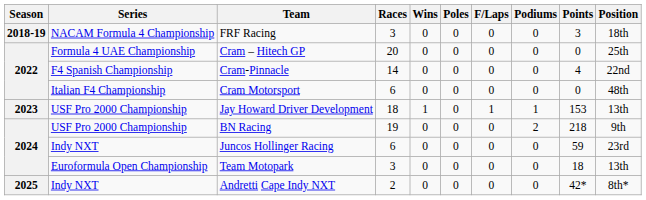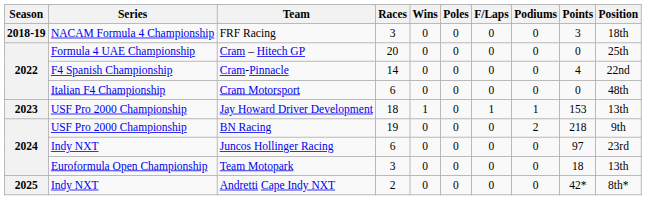 <table class="wikitable" style="font-size: 90%; text-align:center">
 <tr>
 <th>Season</th>
 <th>Series</th>
 <th>Team</th>
 <th>Races</th>
 <th>Wins</th>
 <th>Poles</th>
 <th>F/Laps</th>
 <th>Podiums</th>
 <th>Points</th>
 <th>Position</th>
 </tr>
 <tr>
 <th>2018-19</th>
 <td align=left nowrap><a href='#'>NACAM Formula 4 Championship</a></td>
 <td align=left nowrap>FRF Racing</td>
 <td>3</td>
 <td>0</td>
 <td>0</td>
 <td>0</td>
 <td>0</td>
 <td>3</td>
 <td>18th</td>
 </tr>
 <tr>
 <th rowspan="3">2022</th>
 <td align="left" nowrap><a href='#'>Formula 4 UAE Championship</a></td>
 <td align="left" nowrap><a href='#'>Cram</a> – <a href='#'>Hitech GP</a></td>
 <td>20</td>
 <td>0</td>
 <td>0</td>
 <td>0</td>
 <td>0</td>
 <td>0</td>
 <td>25th</td>
 </tr>
 <tr>
 <td align="left"><a href='#'>F4 Spanish Championship</a></td>
 <td align="left"><a href='#'>Cram</a>-<a href='#'>Pinnacle</a></td>
 <td>14</td>
 <td>0</td>
 <td>0</td>
 <td>0</td>
 <td>0</td>
 <td>4</td>
 <td>22nd</td>
 </tr>
 <tr>
 <td align="left"><a href='#'>Italian F4 Championship</a></td>
 <td align="left"><a href='#'>Cram Motorsport</a></td>
 <td>6</td>
 <td>0</td>
 <td>0</td>
 <td>0</td>
 <td>0</td>
 <td>0</td>
 <td>48th</td>
 </tr>
 <tr>
 <th>2023</th>
 <td align=left><a href='#'>USF Pro 2000 Championship</a></td>
 <td align=left nowrap><a href='#'>Jay Howard Driver Development</a></td>
 <td>18</td>
 <td>1</td>
 <td>0</td>
 <td>1</td>
 <td>1</td>
 <td>153</td>
 <td>13th</td>
 </tr>
 <tr>
 <th rowspan="3">2024</th>
 <td align=left><a href='#'>USF Pro 2000 Championship</a></td>
 <td align=left><a href='#'>BN Racing</a></td>
 <td>19</td>
 <td>0</td>
 <td>0</td>
 <td>0</td>
 <td>2</td>
 <td>218</td>
 <td>9th</td>
 </tr>
 <tr>
 <td align=left><a href='#'>Indy NXT</a></td>
 <td align=left><a href='#'>Juncos Hollinger Racing</a></td>
 <td>6</td>
 <td>0</td>
 <td>0</td>
 <td>0</td>
 <td>0</td>
-<td>59</td>
+<td>97</td>
 <td>23rd</td>
 </tr>
 <tr>
 <td align=left nowrap><a href='#'>Euroformula Open Championship</a></td>
 <td align=left><a href='#'>Team Motopark</a></td>
 <td>3</td>
 <td>0</td>
 <td>0</td>
 <td>0</td>
 <td>0</td>
 <td>18</td>
 <td>13th</td>
 </tr>
 <tr>
 <th>2025</th>
 <td align=left><a href='#'>Indy NXT</a></td>
 <td align=left><a href='#'>Andretti</a> <a href='#'>Cape Indy NXT</a></td>
 <td>2</td>
 <td>0</td>
 <td>0</td>
 <td>0</td>
 <td>0</td>
 <td>42*</td>
 <td>8th*</td>
 </tr>
 </table>
